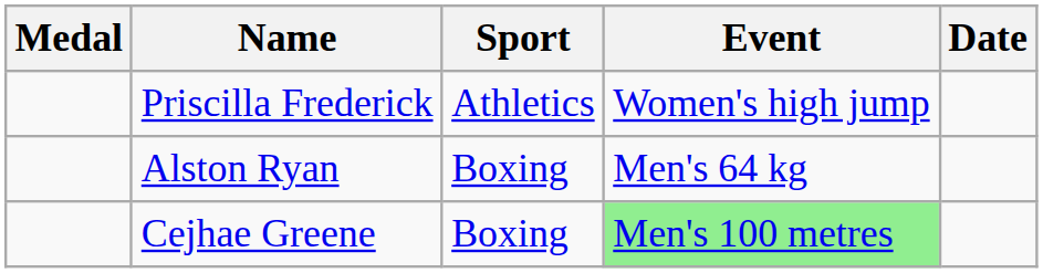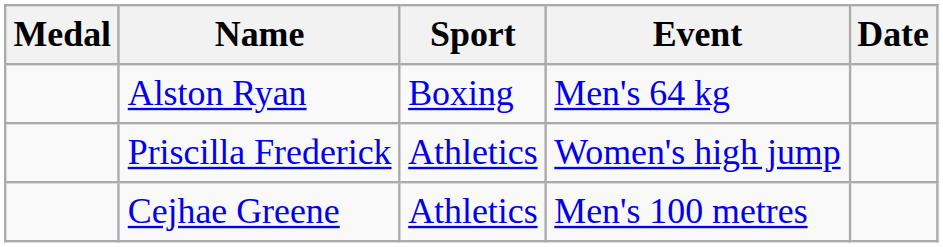 <table class="wikitable sortable" style="font-size:95%">
 <tr>
 <th>Medal</th>
 <th>Name</th>
 <th>Sport</th>
 <th>Event</th>
 <th>Date</th>
-</tr>
-<tr>
-<td></td>
-<td><a href='#'>Priscilla Frederick</a></td>
-<td><a href='#'>Athletics</a></td>
-<td><a href='#'>Women's high jump</a></td>
-<td></td>
 </tr>
 <tr —>
 <td></td>
 <td><a href='#'>Alston Ryan</a></td>
 <td><a href='#'>Boxing</a></td>
 <td><a href='#'>Men's 64 kg</a></td>
 <td></td>
 </tr>
 <tr>
 <td></td>
+<td><a href='#'>Priscilla Frederick</a></td>
+<td><a href='#'>Athletics</a></td>
+<td><a href='#'>Women's high jump</a></td>
+<td></td>
+</tr>
+<tr>
+<td></td>
 <td><a href='#'>Cejhae Greene</a></td>
-<td><a href='#'>Boxing</a></td>
-<td style="background: lightgreen;"><a href='#'>Men's 100 metres</a></td>
+<td><a href='#'>Athletics</a></td>
+<td><a href='#'>Men's 100 metres</a></td>
 <td></td>
 </tr>
 </table>
